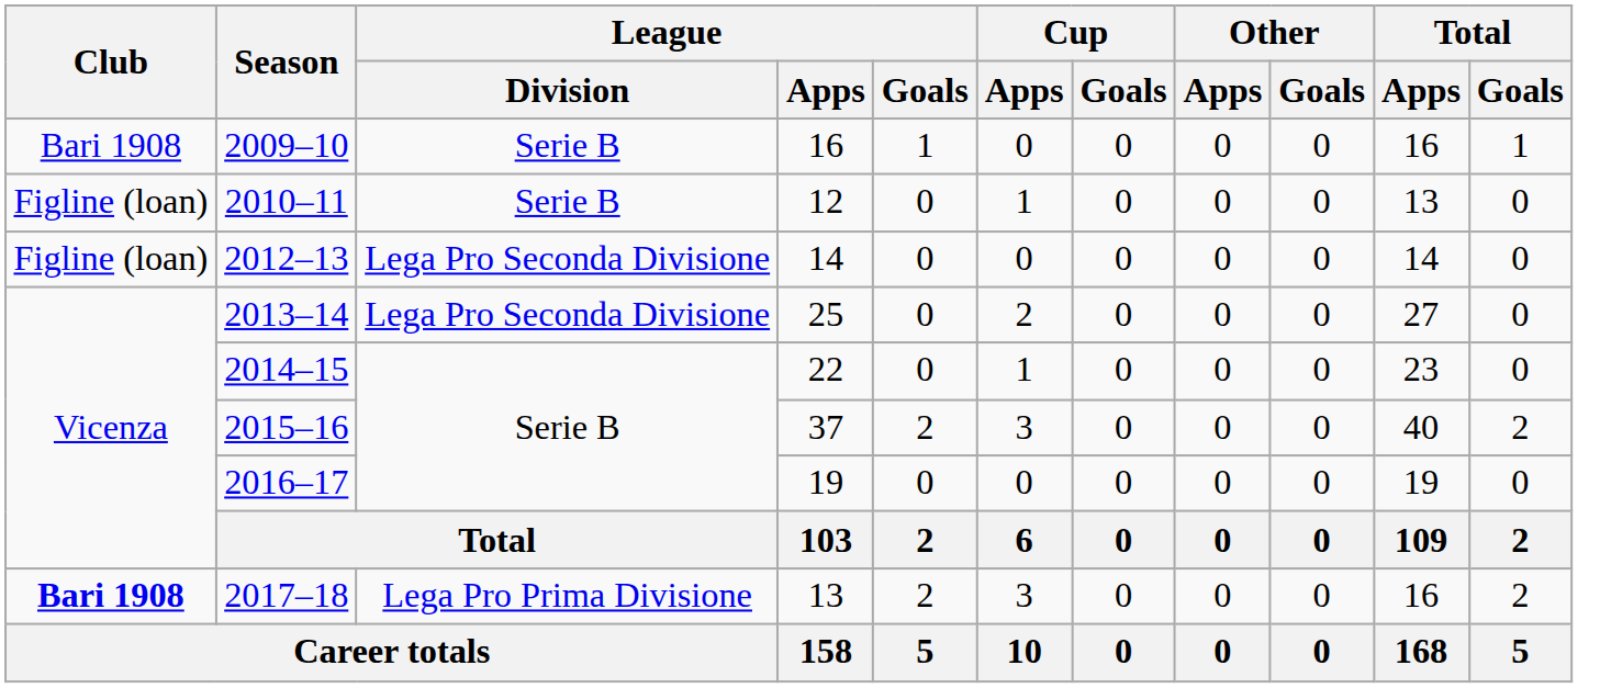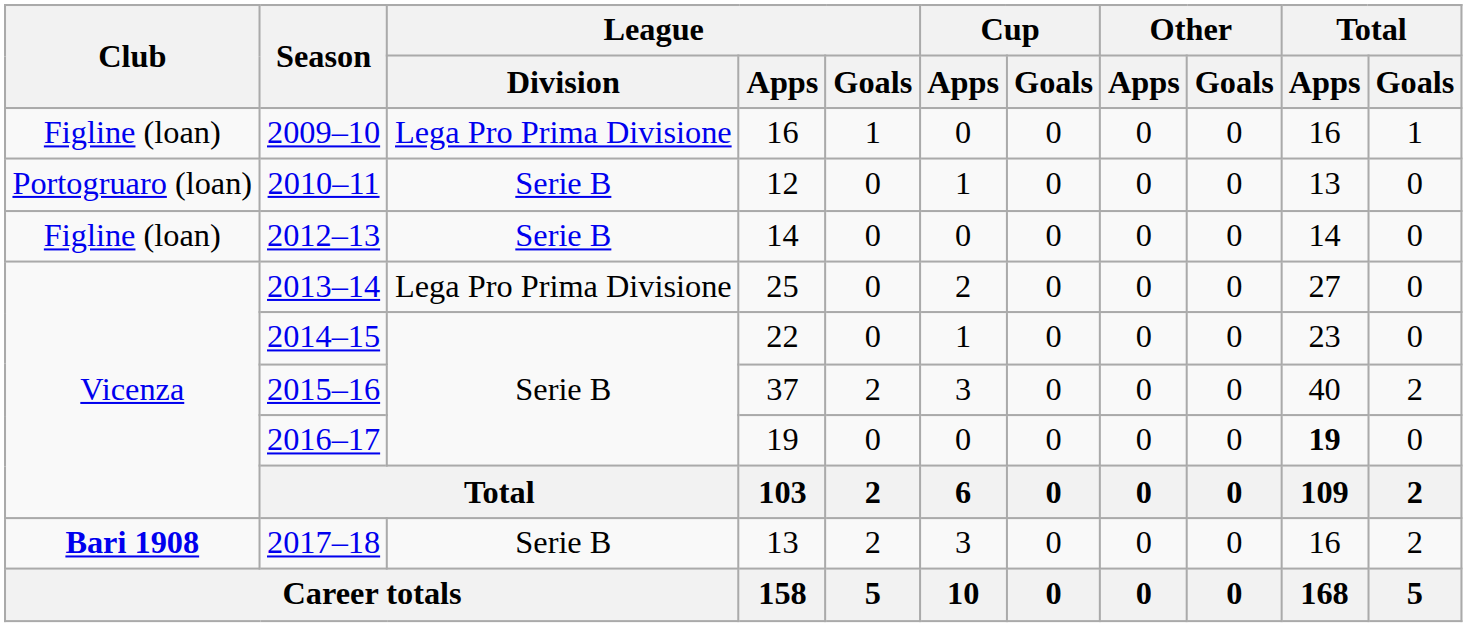 <table class="wikitable" style="text-align: center">
 <tr>
 <th rowspan=2>Club</th>
 <th rowspan=2>Season</th>
 <th colspan=3>League</th>
 <th colspan=2>Cup</th>
 <th colspan=2>Other</th>
 <th colspan=2>Total</th>
 </tr>
 <tr>
 <th>Division</th>
 <th>Apps</th>
 <th>Goals</th>
 <th>Apps</th>
 <th>Goals</th>
 <th>Apps</th>
 <th>Goals</th>
 <th>Apps</th>
 <th>Goals</th>
 </tr>
 <tr>
-<td><a href='#'>Bari 1908</a></td>
+<td><a href='#'>Figline</a> (loan)</td>
 <td><a href='#'>2009–10</a></td>
-<td><a href='#'>Serie B</a></td>
+<td><a href='#'>Lega Pro Prima Divisione</a></td>
 <td>16</td>
 <td>1</td>
 <td>0</td>
 <td>0</td>
 <td>0</td>
 <td>0</td>
 <td>16</td>
 <td>1</td>
 </tr>
 <tr>
-<td><a href='#'>Figline</a> (loan)</td>
+<td><a href='#'>Portogruaro</a> (loan)</td>
 <td><a href='#'>2010–11</a></td>
 <td><a href='#'>Serie B</a></td>
 <td>12</td>
 <td>0</td>
 <td>1</td>
 <td>0</td>
 <td>0</td>
 <td>0</td>
 <td>13</td>
 <td>0</td>
 </tr>
 <tr>
 <td><a href='#'>Figline</a> (loan)</td>
 <td><a href='#'>2012–13</a></td>
-<td><a href='#'>Lega Pro Seconda Divisione</a></td>
+<td><a href='#'>Serie B</a></td>
 <td>14</td>
 <td>0</td>
 <td>0</td>
 <td>0</td>
 <td>0</td>
 <td>0</td>
 <td>14</td>
 <td>0</td>
 </tr>
 <tr>
 <td rowspan=5><a href='#'>Vicenza</a></td>
 <td><a href='#'>2013–14</a></td>
-<td><a href='#'>Lega Pro Seconda Divisione</a></td>
+<td>Lega Pro Prima Divisione</td>
 <td>25</td>
 <td>0</td>
 <td>2</td>
 <td>0</td>
 <td>0</td>
 <td>0</td>
 <td>27</td>
 <td>0</td>
 </tr>
 <tr>
 <td><a href='#'>2014–15</a></td>
 <td rowspan=3>Serie B</td>
 <td>22</td>
 <td>0</td>
 <td>1</td>
 <td>0</td>
 <td>0</td>
 <td>0</td>
 <td>23</td>
 <td>0</td>
 </tr>
 <tr>
 <td><a href='#'>2015–16</a></td>
 <td>37</td>
 <td>2</td>
 <td>3</td>
 <td>0</td>
 <td>0</td>
 <td>0</td>
 <td>40</td>
 <td>2</td>
 </tr>
 <tr>
 <td><a href='#'>2016–17</a></td>
 <td>19</td>
 <td>0</td>
 <td>0</td>
 <td>0</td>
 <td>0</td>
 <td>0</td>
-<td>19</td>
+<td><strong>19</strong></td>
 <td>0</td>
 </tr>
 <tr>
 <th colspan=2>Total</th>
 <th>103</th>
 <th>2</th>
 <th>6</th>
 <th>0</th>
 <th>0</th>
 <th>0</th>
 <th>109</th>
 <th>2</th>
 </tr>
 <tr>
 <td><strong><a href='#'>Bari 1908</a></strong></td>
 <td><a href='#'>2017–18</a></td>
-<td><a href='#'>Lega Pro Prima Divisione</a></td>
+<td>Serie B</td>
 <td>13</td>
 <td>2</td>
 <td>3</td>
 <td>0</td>
 <td>0</td>
 <td>0</td>
 <td>16</td>
 <td>2</td>
 </tr>
 <tr>
 <th colspan=3>Career totals</th>
 <th>158</th>
 <th>5</th>
 <th>10</th>
 <th>0</th>
 <th>0</th>
 <th>0</th>
 <th>168</th>
 <th>5</th>
 </tr>
 </table>
